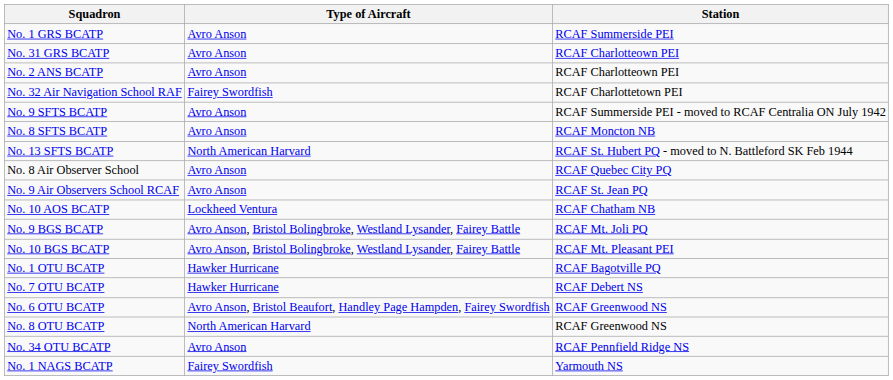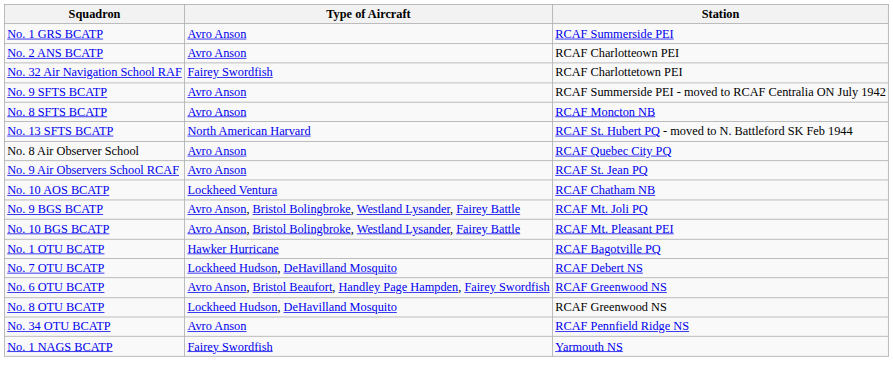 <table class="wikitable">
 <tr>
 <th>Squadron</th>
 <th>Type of Aircraft</th>
 <th>Station</th>
 </tr>
 <tr>
 <td><a href='#'>No. 1 GRS BCATP</a></td>
 <td><a href='#'>Avro Anson</a></td>
 <td><a href='#'>RCAF Summerside PEI</a></td>
-</tr>
-<tr>
-<td><a href='#'>No. 31 GRS BCATP</a></td>
-<td><a href='#'>Avro Anson</a></td>
-<td><a href='#'>RCAF Charlotteown PEI</a></td>
 </tr>
 <tr>
 <td><a href='#'>No. 2 ANS BCATP</a></td>
 <td><a href='#'>Avro Anson</a></td>
 <td>RCAF Charlotteown PEI</td>
 </tr>
 <tr>
 <td><a href='#'>No. 32 Air Navigation School RAF</a></td>
 <td><a href='#'>Fairey Swordfish</a></td>
 <td>RCAF Charlottetown PEI</td>
 </tr>
 <tr>
 <td><a href='#'>No. 9 SFTS BCATP</a></td>
 <td><a href='#'>Avro Anson</a></td>
 <td>RCAF Summerside PEI - moved to RCAF Centralia ON July 1942</td>
 </tr>
 <tr>
 <td><a href='#'>No. 8 SFTS BCATP</a></td>
 <td><a href='#'>Avro Anson</a></td>
 <td><a href='#'>RCAF Moncton NB</a></td>
 </tr>
 <tr>
 <td><a href='#'>No. 13 SFTS BCATP</a></td>
 <td><a href='#'>North American Harvard</a></td>
 <td><a href='#'>RCAF St. Hubert PQ</a> - moved to N. Battleford SK Feb 1944</td>
 </tr>
 <tr>
 <td>No. 8 Air Observer School</td>
 <td><a href='#'>Avro Anson</a></td>
 <td><a href='#'>RCAF Quebec City PQ</a></td>
 </tr>
 <tr>
 <td><a href='#'>No. 9 Air Observers School RCAF</a></td>
 <td><a href='#'>Avro Anson</a></td>
 <td><a href='#'>RCAF St. Jean PQ</a></td>
 </tr>
 <tr>
 <td><a href='#'>No. 10 AOS BCATP</a></td>
 <td><a href='#'>Lockheed Ventura</a></td>
 <td><a href='#'>RCAF Chatham NB</a></td>
 </tr>
 <tr>
 <td><a href='#'>No. 9 BGS BCATP</a></td>
 <td><a href='#'>Avro Anson</a>, <a href='#'>Bristol Bolingbroke</a>, <a href='#'>Westland Lysander</a>, <a href='#'>Fairey Battle</a></td>
 <td><a href='#'>RCAF Mt. Joli PQ</a></td>
 </tr>
 <tr>
 <td><a href='#'>No. 10 BGS BCATP</a></td>
 <td><a href='#'>Avro Anson</a>, <a href='#'>Bristol Bolingbroke</a>, <a href='#'>Westland Lysander</a>, <a href='#'>Fairey Battle</a></td>
 <td><a href='#'>RCAF Mt. Pleasant PEI</a></td>
 </tr>
 <tr>
 <td><a href='#'>No. 1 OTU BCATP</a></td>
 <td><a href='#'>Hawker Hurricane</a></td>
 <td><a href='#'>RCAF Bagotville PQ</a></td>
 </tr>
 <tr>
 <td><a href='#'>No. 7 OTU BCATP</a></td>
-<td><a href='#'>Hawker Hurricane</a></td>
+<td><a href='#'>Lockheed Hudson</a>, <a href='#'>DeHavilland Mosquito</a></td>
 <td><a href='#'>RCAF Debert NS</a></td>
 </tr>
 <tr>
 <td><a href='#'>No. 6 OTU BCATP</a></td>
 <td><a href='#'>Avro Anson</a>, <a href='#'>Bristol Beaufort</a>, <a href='#'>Handley Page Hampden</a>, <a href='#'>Fairey Swordfish</a></td>
 <td><a href='#'>RCAF Greenwood NS</a></td>
 </tr>
 <tr>
 <td><a href='#'>No. 8 OTU BCATP</a></td>
-<td><a href='#'>North American Harvard</a></td>
+<td><a href='#'>Lockheed Hudson</a>, <a href='#'>DeHavilland Mosquito</a></td>
 <td>RCAF Greenwood NS</td>
 </tr>
 <tr>
 <td><a href='#'>No. 34 OTU BCATP</a></td>
 <td><a href='#'>Avro Anson</a></td>
 <td><a href='#'>RCAF Pennfield Ridge NS</a></td>
 </tr>
 <tr>
 <td><a href='#'>No. 1 NAGS BCATP</a></td>
 <td><a href='#'>Fairey Swordfish</a></td>
 <td><a href='#'>Yarmouth NS</a></td>
 </tr>
 </table>
